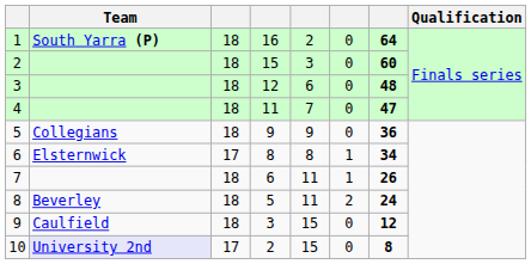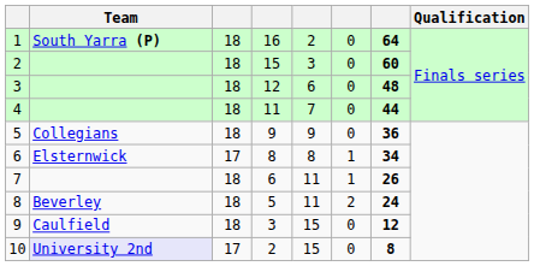 <table class="wikitable" style="text-align:center; margin-bottom:0">
 <tr>
 <th style="width:10px"></th>
 <th style="width:35%;">Team</th>
 <th style="width:30px;"></th>
 <th style="width:30px;"></th>
 <th style="width:30px;"></th>
 <th style="width:30px;"></th>
 <th style="width:30px;"></th>
 <th>Qualification</th>
 </tr>
 <tr style="background:#ccffcc;">
 <td>1</td>
 <td style="text-align:left;"><a href='#'>South Yarra</a> <strong>(P)</strong></td>
 <td>18</td>
 <td>16</td>
 <td>2</td>
 <td>0</td>
 <td><strong>64</strong></td>
 <td rowspan=4><a href='#'>Finals series</a></td>
 </tr>
 <tr style="background:#ccffcc;">
 <td>2</td>
 <td style="text-align:left;"></td>
 <td>18</td>
 <td>15</td>
 <td>3</td>
 <td>0</td>
 <td><strong>60</strong></td>
 </tr>
 <tr style="background:#ccffcc;">
 <td>3</td>
 <td style="text-align:left;"></td>
 <td>18</td>
 <td>12</td>
 <td>6</td>
 <td>0</td>
 <td><strong>48</strong></td>
 </tr>
 <tr style="background:#ccffcc;">
 <td>4</td>
 <td style="text-align:left;"></td>
 <td>18</td>
 <td>11</td>
 <td>7</td>
 <td>0</td>
-<td><strong>47</strong></td>
+<td><strong>44</strong></td>
 </tr>
 <tr>
 <td>5</td>
 <td style="text-align:left;"><a href='#'>Collegians</a></td>
 <td>18</td>
 <td>9</td>
 <td>9</td>
 <td>0</td>
 <td><strong>36</strong></td>
 </tr>
 <tr>
 <td>6</td>
 <td style="text-align:left;"><a href='#'>Elsternwick</a></td>
 <td>17</td>
 <td>8</td>
 <td>8</td>
 <td>1</td>
 <td><strong>34</strong></td>
 </tr>
 <tr>
 <td>7</td>
 <td style="text-align:left;"></td>
 <td>18</td>
 <td>6</td>
 <td>11</td>
 <td>1</td>
 <td><strong>26</strong></td>
 </tr>
 <tr>
 <td>8</td>
 <td style="text-align:left;"><a href='#'>Beverley</a></td>
 <td>18</td>
 <td>5</td>
 <td>11</td>
 <td>2</td>
 <td><strong>24</strong></td>
 </tr>
 <tr>
 <td>9</td>
 <td style="text-align:left;"><a href='#'>Caulfield</a></td>
 <td>18</td>
 <td>3</td>
 <td>15</td>
 <td>0</td>
 <td><strong>12</strong></td>
 </tr>
 <tr>
 <td>10</td>
 <td style="background: lavender; text-align:left;"><a href='#'>University 2nd</a></td>
 <td>17</td>
 <td>2</td>
 <td>15</td>
 <td>0</td>
 <td><strong>8</strong></td>
 </tr>
 </table>
